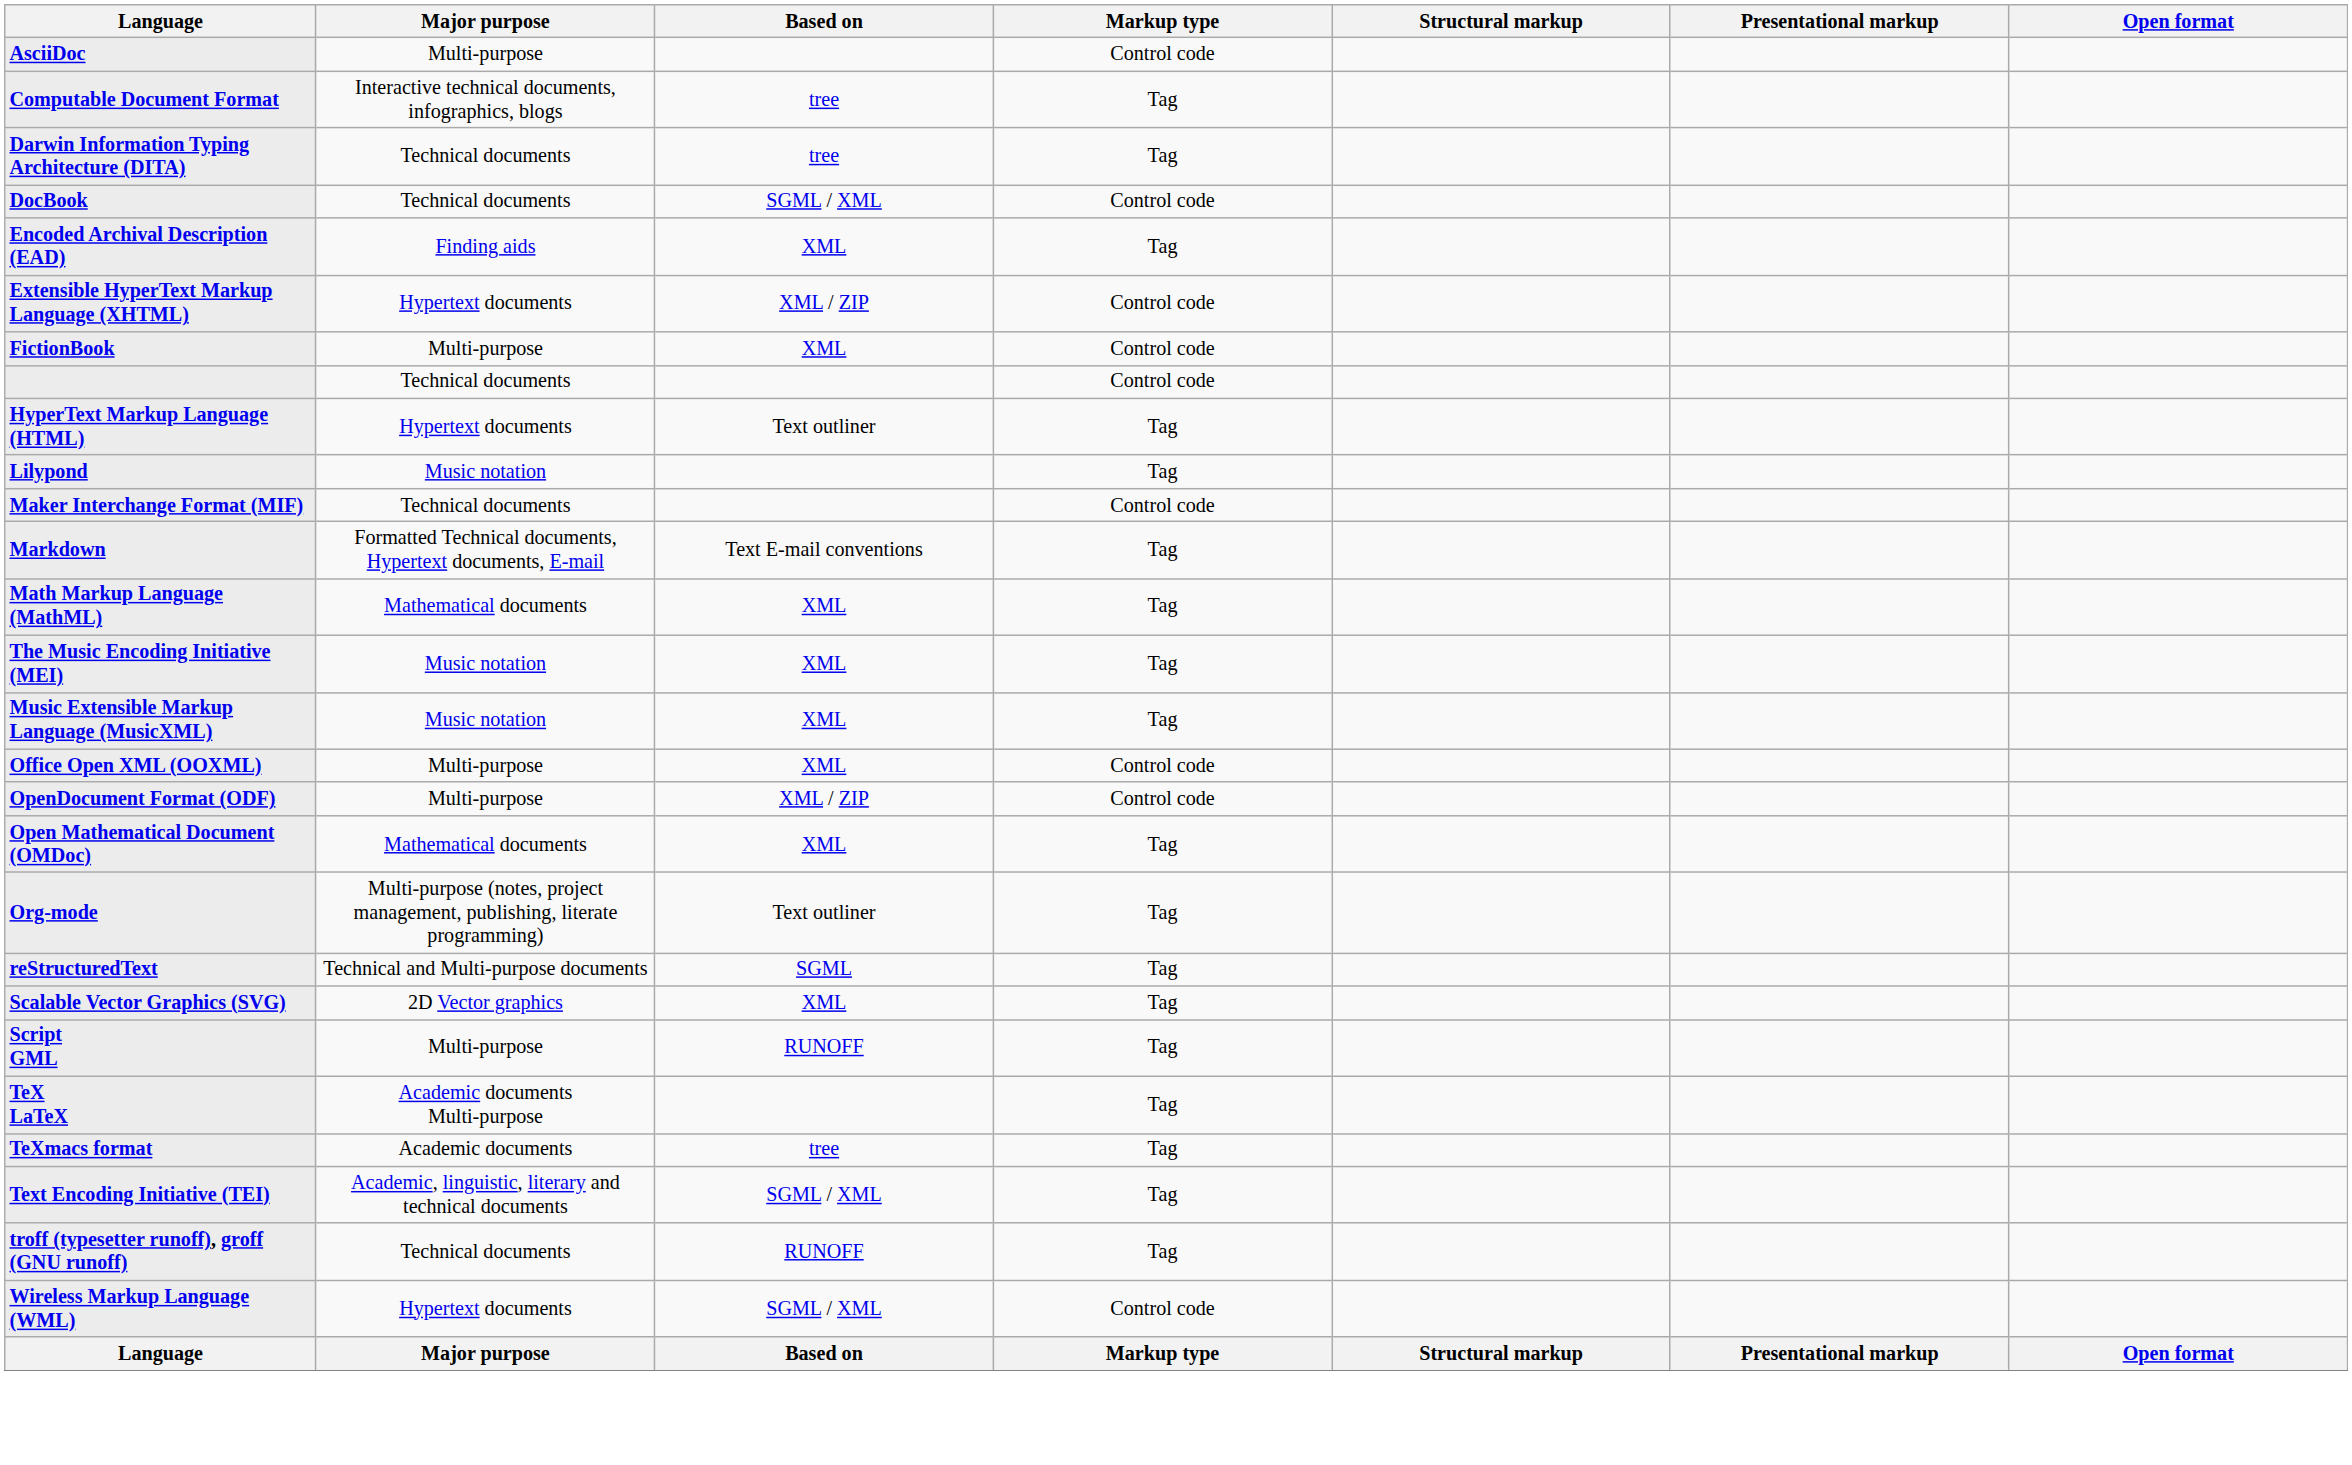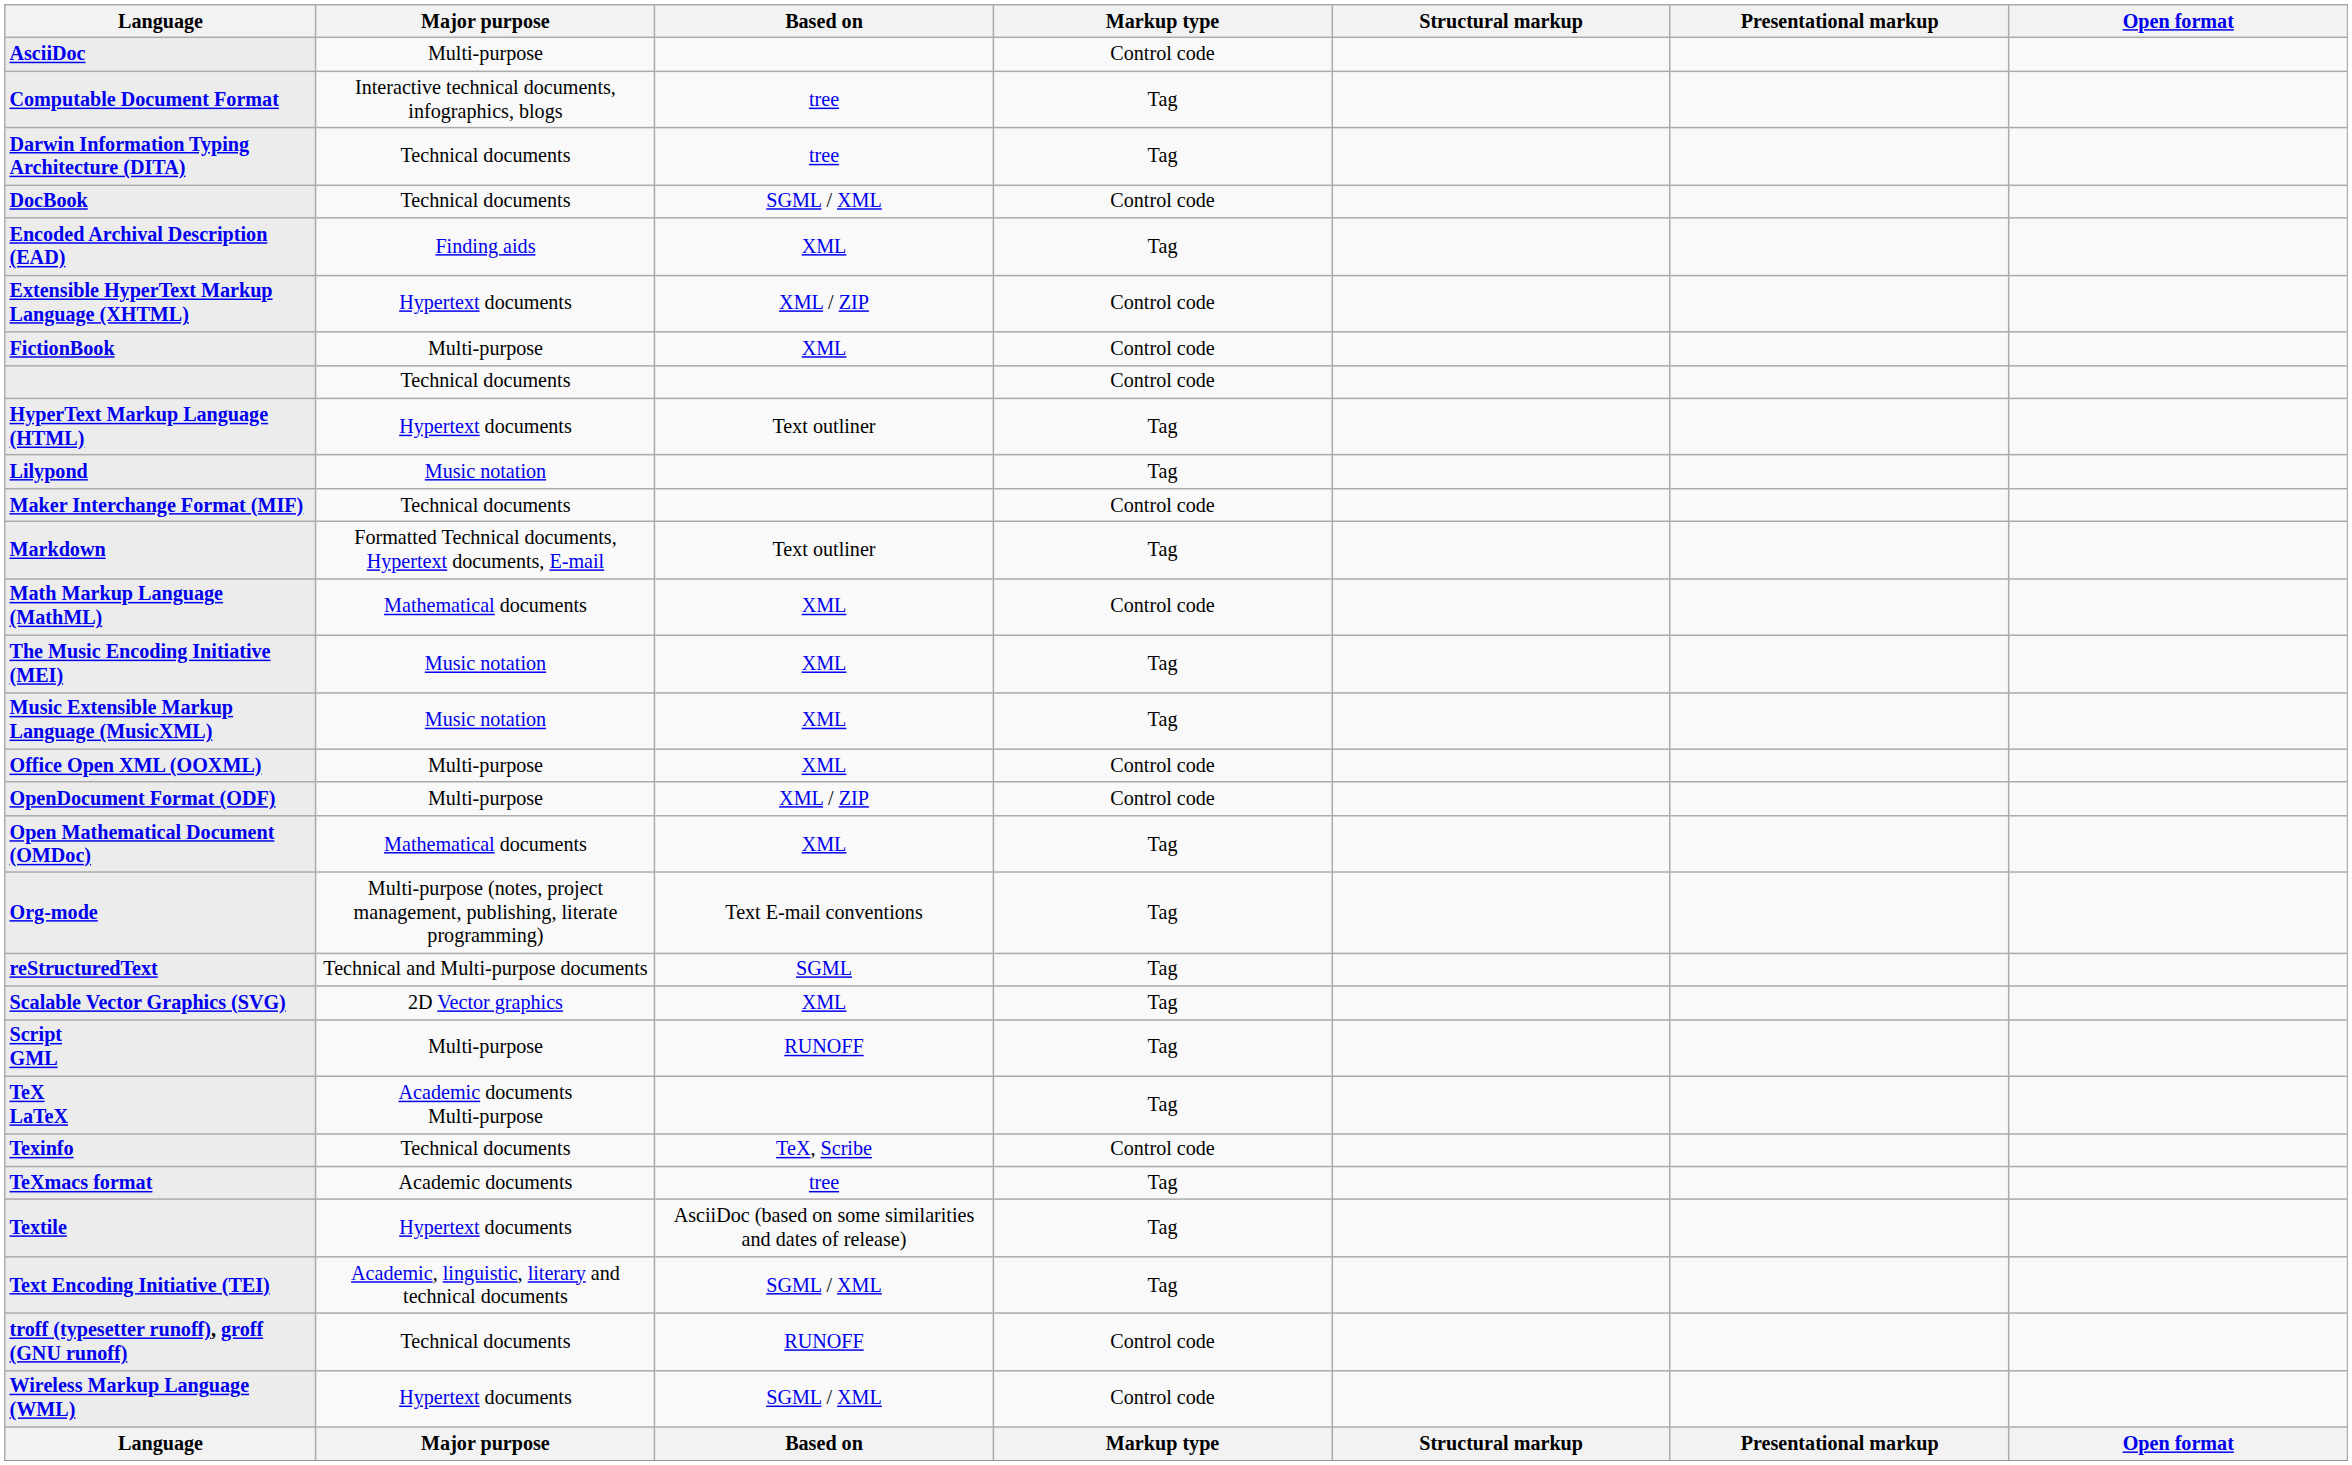 <table class="wikitable sortable" style="font-size: 85%; border: gray solid 1px; border-collapse: collapse; text-align: center; width: 100%; table-layout: fixed;">
 <tr style="background: #ececec">
 <th style="width:15em;">Language</th>
 <th>Major purpose</th>
 <th>Based on</th>
 <th>Markup type</th>
 <th>Structural markup</th>
 <th>Presentational markup</th>
 <th><a href='#'>Open format</a></th>
 </tr>
 <tr>
 <th style="text-align:left; background: #ececec;"><a href='#'>AsciiDoc</a></th>
 <td>Multi-purpose</td>
 <td></td>
 <td>Control code</td>
 <td></td>
 <td></td>
 <td></td>
 </tr>
 <tr>
 <th style="text-align:left; background: #ececec;"><a href='#'>Computable Document Format</a></th>
 <td>Interactive technical documents, infographics, blogs</td>
 <td><a href='#'>tree</a></td>
 <td>Tag</td>
 <td></td>
 <td></td>
 <td></td>
 </tr>
 <tr>
 <th style="text-align:left; background: #ececec;"><a href='#'>Darwin Information Typing Architecture (DITA)</a></th>
 <td>Technical documents</td>
 <td><a href='#'>tree</a></td>
 <td>Tag</td>
 <td></td>
 <td></td>
 <td></td>
 </tr>
 <tr>
 <th style="text-align:left; background: #ececec;"><a href='#'>DocBook</a></th>
 <td>Technical documents</td>
 <td><a href='#'>SGML</a> / <a href='#'>XML</a></td>
 <td>Control code</td>
 <td></td>
 <td></td>
 <td></td>
 </tr>
 <tr>
 <th style="text-align:left; background: #ececec;"><a href='#'>Encoded Archival Description (EAD)</a></th>
 <td><a href='#'>Finding aids</a></td>
 <td><a href='#'>XML</a></td>
 <td>Tag</td>
 <td></td>
 <td></td>
 <td></td>
 </tr>
 <tr>
 <th style="text-align:left; background: #ececec;"><a href='#'>Extensible HyperText Markup Language (XHTML)</a></th>
 <td><a href='#'>Hypertext</a> documents</td>
 <td><a href='#'>XML</a> / <a href='#'>ZIP</a></td>
 <td>Control code</td>
 <td></td>
 <td></td>
 <td></td>
 </tr>
 <tr>
 <th style="text-align:left; background: #ececec;"><a href='#'>FictionBook</a></th>
 <td>Multi-purpose</td>
 <td><a href='#'>XML</a></td>
 <td>Control code</td>
 <td></td>
 <td></td>
 <td></td>
 </tr>
 <tr>
 <th style="text-align:left; background: #ececec;"></th>
 <td>Technical documents</td>
 <td></td>
 <td>Control code</td>
 <td></td>
 <td></td>
 <td></td>
 </tr>
 <tr>
 <th style="text-align:left; background: #ececec;"><a href='#'>HyperText Markup Language (HTML)</a></th>
 <td><a href='#'>Hypertext</a> documents</td>
 <td>Text outliner</td>
 <td>Tag</td>
 <td></td>
 <td></td>
 <td></td>
 </tr>
 <tr>
 <th style="text-align:left; background: #ececec;"><a href='#'>Lilypond</a></th>
 <td><a href='#'>Music notation</a></td>
 <td></td>
 <td>Tag</td>
 <td></td>
 <td></td>
 <td></td>
 </tr>
 <tr>
 <th style="text-align:left; background: #ececec;"><a href='#'>Maker Interchange Format (MIF)</a></th>
 <td>Technical documents</td>
 <td></td>
 <td>Control code</td>
 <td></td>
 <td></td>
 <td></td>
 </tr>
 <tr>
 <th style="text-align:left; background: #ececec;"><a href='#'>Markdown</a></th>
 <td>Formatted Technical documents, <a href='#'>Hypertext</a> documents, <a href='#'>E-mail</a></td>
-<td>Text E-mail conventions</td>
+<td>Text outliner</td>
 <td>Tag</td>
 <td></td>
 <td></td>
 <td></td>
 </tr>
 <tr>
 <th style="text-align:left; background: #ececec;"><a href='#'>Math Markup Language (MathML)</a></th>
 <td><a href='#'>Mathematical</a> documents</td>
 <td><a href='#'>XML</a></td>
-<td>Tag</td>
+<td>Control code</td>
 <td></td>
 <td></td>
 <td></td>
 </tr>
 <tr>
 <th style="text-align:left; background: #ececec;"><a href='#'>The Music Encoding Initiative (MEI)</a></th>
 <td><a href='#'>Music notation</a></td>
 <td><a href='#'>XML</a></td>
 <td>Tag</td>
 <td></td>
 <td></td>
 <td></td>
 </tr>
 <tr>
 <th style="text-align:left; background: #ececec;"><a href='#'>Music Extensible Markup Language (MusicXML)</a></th>
 <td><a href='#'>Music notation</a></td>
 <td><a href='#'>XML</a></td>
 <td>Tag</td>
 <td></td>
 <td></td>
 <td></td>
 </tr>
 <tr>
 <th style="text-align:left; background: #ececec;"><a href='#'>Office Open XML (OOXML)</a></th>
 <td>Multi-purpose</td>
 <td><a href='#'>XML</a></td>
 <td>Control code</td>
 <td></td>
 <td></td>
 <td></td>
 </tr>
 <tr>
 <th style="text-align:left; background: #ececec;"><a href='#'>OpenDocument Format (ODF)</a></th>
 <td>Multi-purpose</td>
 <td><a href='#'>XML</a> / <a href='#'>ZIP</a></td>
 <td>Control code</td>
 <td></td>
 <td></td>
 <td></td>
 </tr>
 <tr>
 <th style="text-align:left; background: #ececec;"><a href='#'>Open Mathematical Document (OMDoc)</a></th>
 <td><a href='#'>Mathematical</a> documents</td>
 <td><a href='#'>XML</a></td>
 <td>Tag</td>
 <td></td>
 <td></td>
 <td></td>
 </tr>
 <tr>
 <th style="text-align:left; background: #ececec;"><a href='#'>Org-mode</a></th>
 <td>Multi-purpose (notes, project management, publishing, literate programming)</td>
-<td>Text outliner</td>
+<td>Text E-mail conventions</td>
 <td>Tag</td>
 <td></td>
 <td></td>
 <td></td>
 </tr>
 <tr>
 <th style="text-align:left; background: #ececec;"><a href='#'>reStructuredText</a></th>
 <td>Technical and Multi-purpose documents</td>
 <td><a href='#'>SGML</a></td>
 <td>Tag</td>
 <td></td>
 <td></td>
 <td></td>
 </tr>
 <tr>
 <th style="text-align:left; background: #ececec;"><a href='#'>Scalable Vector Graphics (SVG)</a></th>
 <td>2D <a href='#'>Vector graphics</a></td>
 <td><a href='#'>XML</a></td>
 <td>Tag</td>
 <td></td>
 <td></td>
 <td></td>
 </tr>
 <tr>
 <th style="text-align:left; background: #ececec;"><a href='#'>Script</a><br><a href='#'>GML</a></th>
 <td>Multi-purpose</td>
 <td><a href='#'>RUNOFF</a></td>
 <td>Tag</td>
 <td></td>
 <td></td>
 <td></td>
 </tr>
 <tr>
 <th style="text-align:left; background: #ececec;"><a href='#'>TeX</a><br><a href='#'>LaTeX</a></th>
 <td><a href='#'>Academic</a> documents<br>Multi-purpose</td>
 <td></td>
 <td>Tag</td>
 <td></td>
 <td></td>
 <td></td>
 </tr>
 <tr>
+<th style="text-align:left; background: #ececec;"><a href='#'>Texinfo</a></th>
+<td>Technical documents</td>
+<td><a href='#'>TeX</a>, <a href='#'>Scribe</a></td>
+<td>Control code</td>
+<td></td>
+<td></td>
+<td></td>
+</tr>
+<tr>
 <th style="text-align:left; background: #ececec;"><a href='#'>TeXmacs format</a></th>
 <td>Academic documents</td>
 <td><a href='#'>tree</a></td>
+<td>Tag</td>
+<td></td>
+<td></td>
+<td></td>
+</tr>
+<tr>
+<th style="text-align:left; background: #ececec;"><a href='#'>Textile</a></th>
+<td><a href='#'>Hypertext</a> documents</td>
+<td>AsciiDoc (based on some similarities and dates of release)</td>
 <td>Tag</td>
 <td></td>
 <td></td>
 <td></td>
 </tr>
 <tr>
 <th style="text-align:left; background: #ececec;"><a href='#'>Text Encoding Initiative (TEI)</a></th>
 <td><a href='#'>Academic</a>, <a href='#'>linguistic</a>, <a href='#'>literary</a> and technical documents</td>
 <td><a href='#'>SGML</a> / <a href='#'>XML</a></td>
 <td>Tag</td>
 <td></td>
 <td></td>
 <td></td>
 </tr>
 <tr>
 <th style="text-align:left; background: #ececec;"><a href='#'>troff (typesetter runoff)</a>, <a href='#'>groff (GNU runoff)</a></th>
 <td>Technical documents</td>
 <td><a href='#'>RUNOFF</a></td>
-<td>Tag</td>
+<td>Control code</td>
 <td></td>
 <td></td>
 <td></td>
 </tr>
 <tr>
 <th style="text-align:left; background: #ececec;"><a href='#'>Wireless Markup Language (WML)</a></th>
 <td><a href='#'>Hypertext</a> documents</td>
 <td><a href='#'>SGML</a> / <a href='#'>XML</a></td>
 <td>Control code</td>
 <td></td>
 <td></td>
 <td></td>
 </tr>
 <tr style="background: #ececec" class="sortbottom">
 <th>Language</th>
 <th>Major purpose</th>
 <th>Based on</th>
 <th>Markup type</th>
 <th>Structural markup</th>
 <th>Presentational markup</th>
 <th><a href='#'>Open format</a></th>
 </tr>
 <tr>
 </tr>
 </table>
